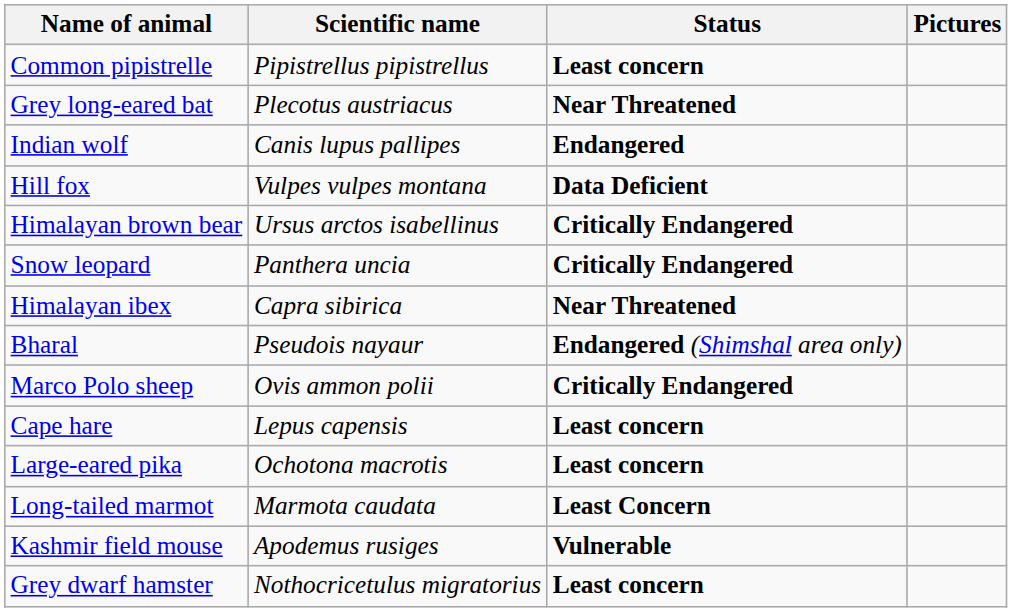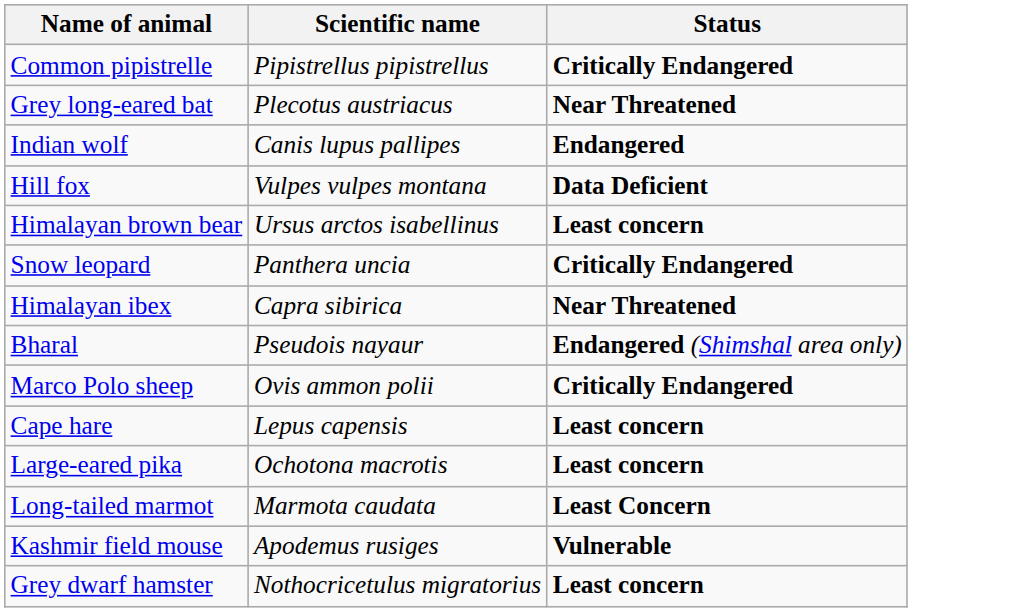 <table class="wikitable sortable">
 <tr>
 <th align=left>Name of animal</th>
 <th align=left>Scientific name</th>
 <th align=left>Status</th>
-<th align=left>Pictures</th>
 </tr>
 <tr>
 <td><a href='#'>Common pipistrelle</a></td>
 <td><em>Pipistrellus pipistrellus</em></td>
-<td><strong>Least concern</strong></td>
-<td></td>
+<td><strong>Critically Endangered</strong></td>
 </tr>
 <tr>
 <td><a href='#'>Grey long-eared bat</a></td>
 <td><em>Plecotus austriacus</em></td>
 <td><strong>Near Threatened</strong></td>
-<td></td>
 </tr>
 <tr>
 <td><a href='#'>Indian wolf</a></td>
 <td><em>Canis lupus pallipes</em></td>
 <td><strong>Endangered</strong></td>
-<td></td>
 </tr>
 <tr>
 <td><a href='#'>Hill fox</a></td>
 <td><em>Vulpes vulpes montana</em></td>
 <td><strong>Data Deficient</strong></td>
-<td></td>
 </tr>
 <tr>
 <td><a href='#'>Himalayan brown bear</a></td>
 <td><em>Ursus arctos isabellinus</em></td>
-<td><strong>Critically Endangered</strong></td>
-<td></td>
+<td><strong>Least concern</strong></td>
 </tr>
 <tr>
 <td><a href='#'>Snow leopard</a></td>
 <td><em>Panthera uncia</em></td>
 <td><strong>Critically Endangered</strong></td>
-<td></td>
 </tr>
 <tr>
 <td><a href='#'>Himalayan ibex</a></td>
 <td><em>Capra sibirica</em></td>
 <td><strong>Near Threatened</strong></td>
-<td></td>
 </tr>
 <tr>
 <td><a href='#'>Bharal</a></td>
 <td><em>Pseudois nayaur</em></td>
 <td><strong>Endangered</strong> <em>(<a href='#'>Shimshal</a> area only)</em></td>
-<td></td>
 </tr>
 <tr>
 <td><a href='#'>Marco Polo sheep</a></td>
 <td><em>Ovis ammon polii</em></td>
 <td><strong>Critically Endangered</strong></td>
-<td></td>
 </tr>
 <tr>
 <td><a href='#'>Cape hare</a></td>
 <td><em>Lepus capensis</em></td>
 <td><strong>Least concern</strong></td>
-<td></td>
 </tr>
 <tr>
 <td><a href='#'>Large-eared pika</a></td>
 <td><em>Ochotona macrotis</em></td>
 <td><strong>Least concern</strong></td>
-<td></td>
 </tr>
 <tr>
 <td><a href='#'>Long-tailed marmot</a></td>
 <td><em>Marmota caudata</em></td>
 <td><strong>Least Concern</strong></td>
-<td></td>
 </tr>
 <tr>
 <td><a href='#'>Kashmir field mouse</a></td>
 <td><em>Apodemus rusiges</em></td>
 <td><strong>Vulnerable</strong></td>
-<td></td>
 </tr>
 <tr>
 <td><a href='#'>Grey dwarf hamster</a></td>
 <td><em>Nothocricetulus migratorius</em></td>
 <td><strong>Least concern</strong></td>
-<td></td>
 </tr>
 </table>
